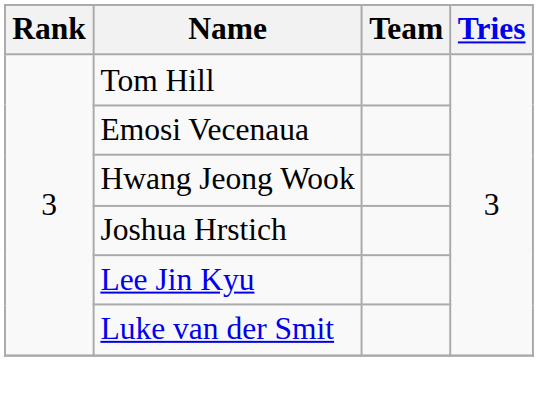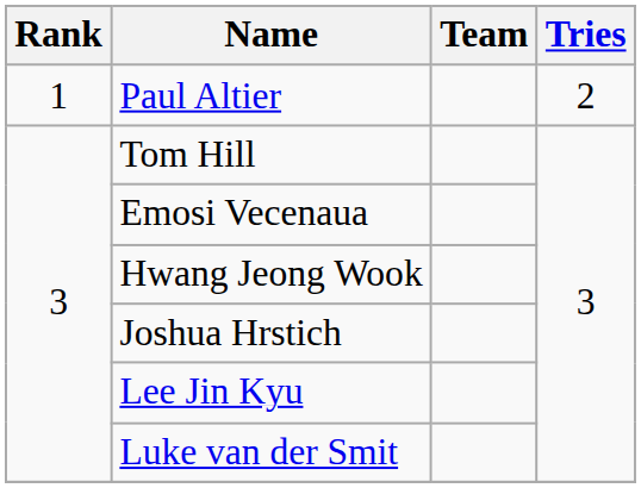 <table class="wikitable" style="text-align:center">
 <tr>
 <th>Rank</th>
 <th>Name</th>
 <th>Team</th>
 <th><a href='#'>Tries</a></th>
+</tr>
+<tr>
+<td>1</td>
+<td align="left"><a href='#'>Paul Altier</a></td>
+<td align="left"></td>
+<td>2</td>
 </tr>
 <tr>
 <td rowspan="6">3</td>
 <td align="left">Tom Hill</td>
 <td align="left"></td>
 <td rowspan="6">3</td>
 </tr>
 <tr>
 <td align="left">Emosi Vecenaua</td>
 <td align="left"></td>
 </tr>
 <tr>
 <td align="left">Hwang Jeong Wook</td>
 <td align="left"></td>
 </tr>
 <tr>
 <td align="left">Joshua Hrstich</td>
 <td align="left"></td>
 </tr>
 <tr>
 <td align="left"><a href='#'>Lee Jin Kyu</a></td>
 <td align="left"></td>
 </tr>
 <tr>
 <td align="left"><a href='#'>Luke van der Smit</a></td>
 <td align="left"></td>
 </tr>
 <tr>
 </tr>
 </table>
